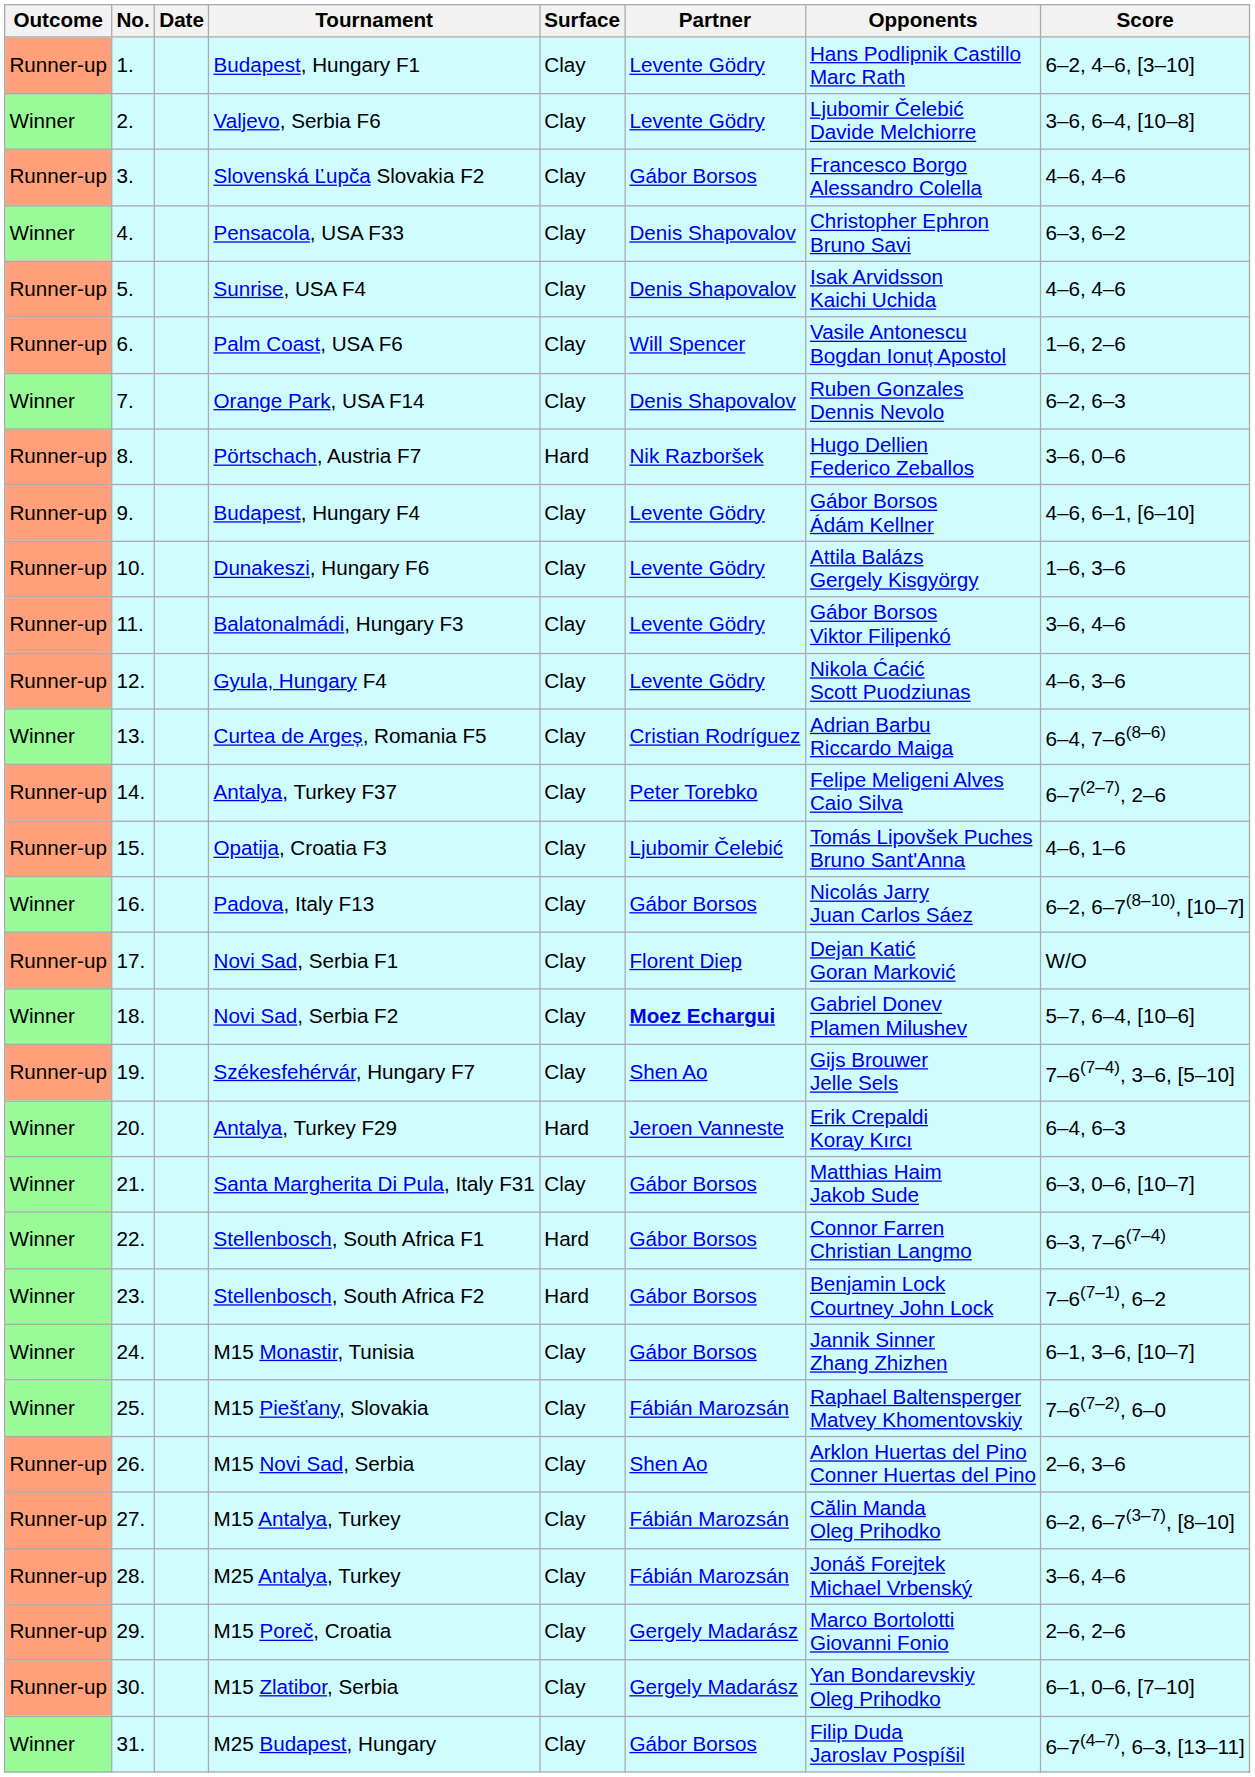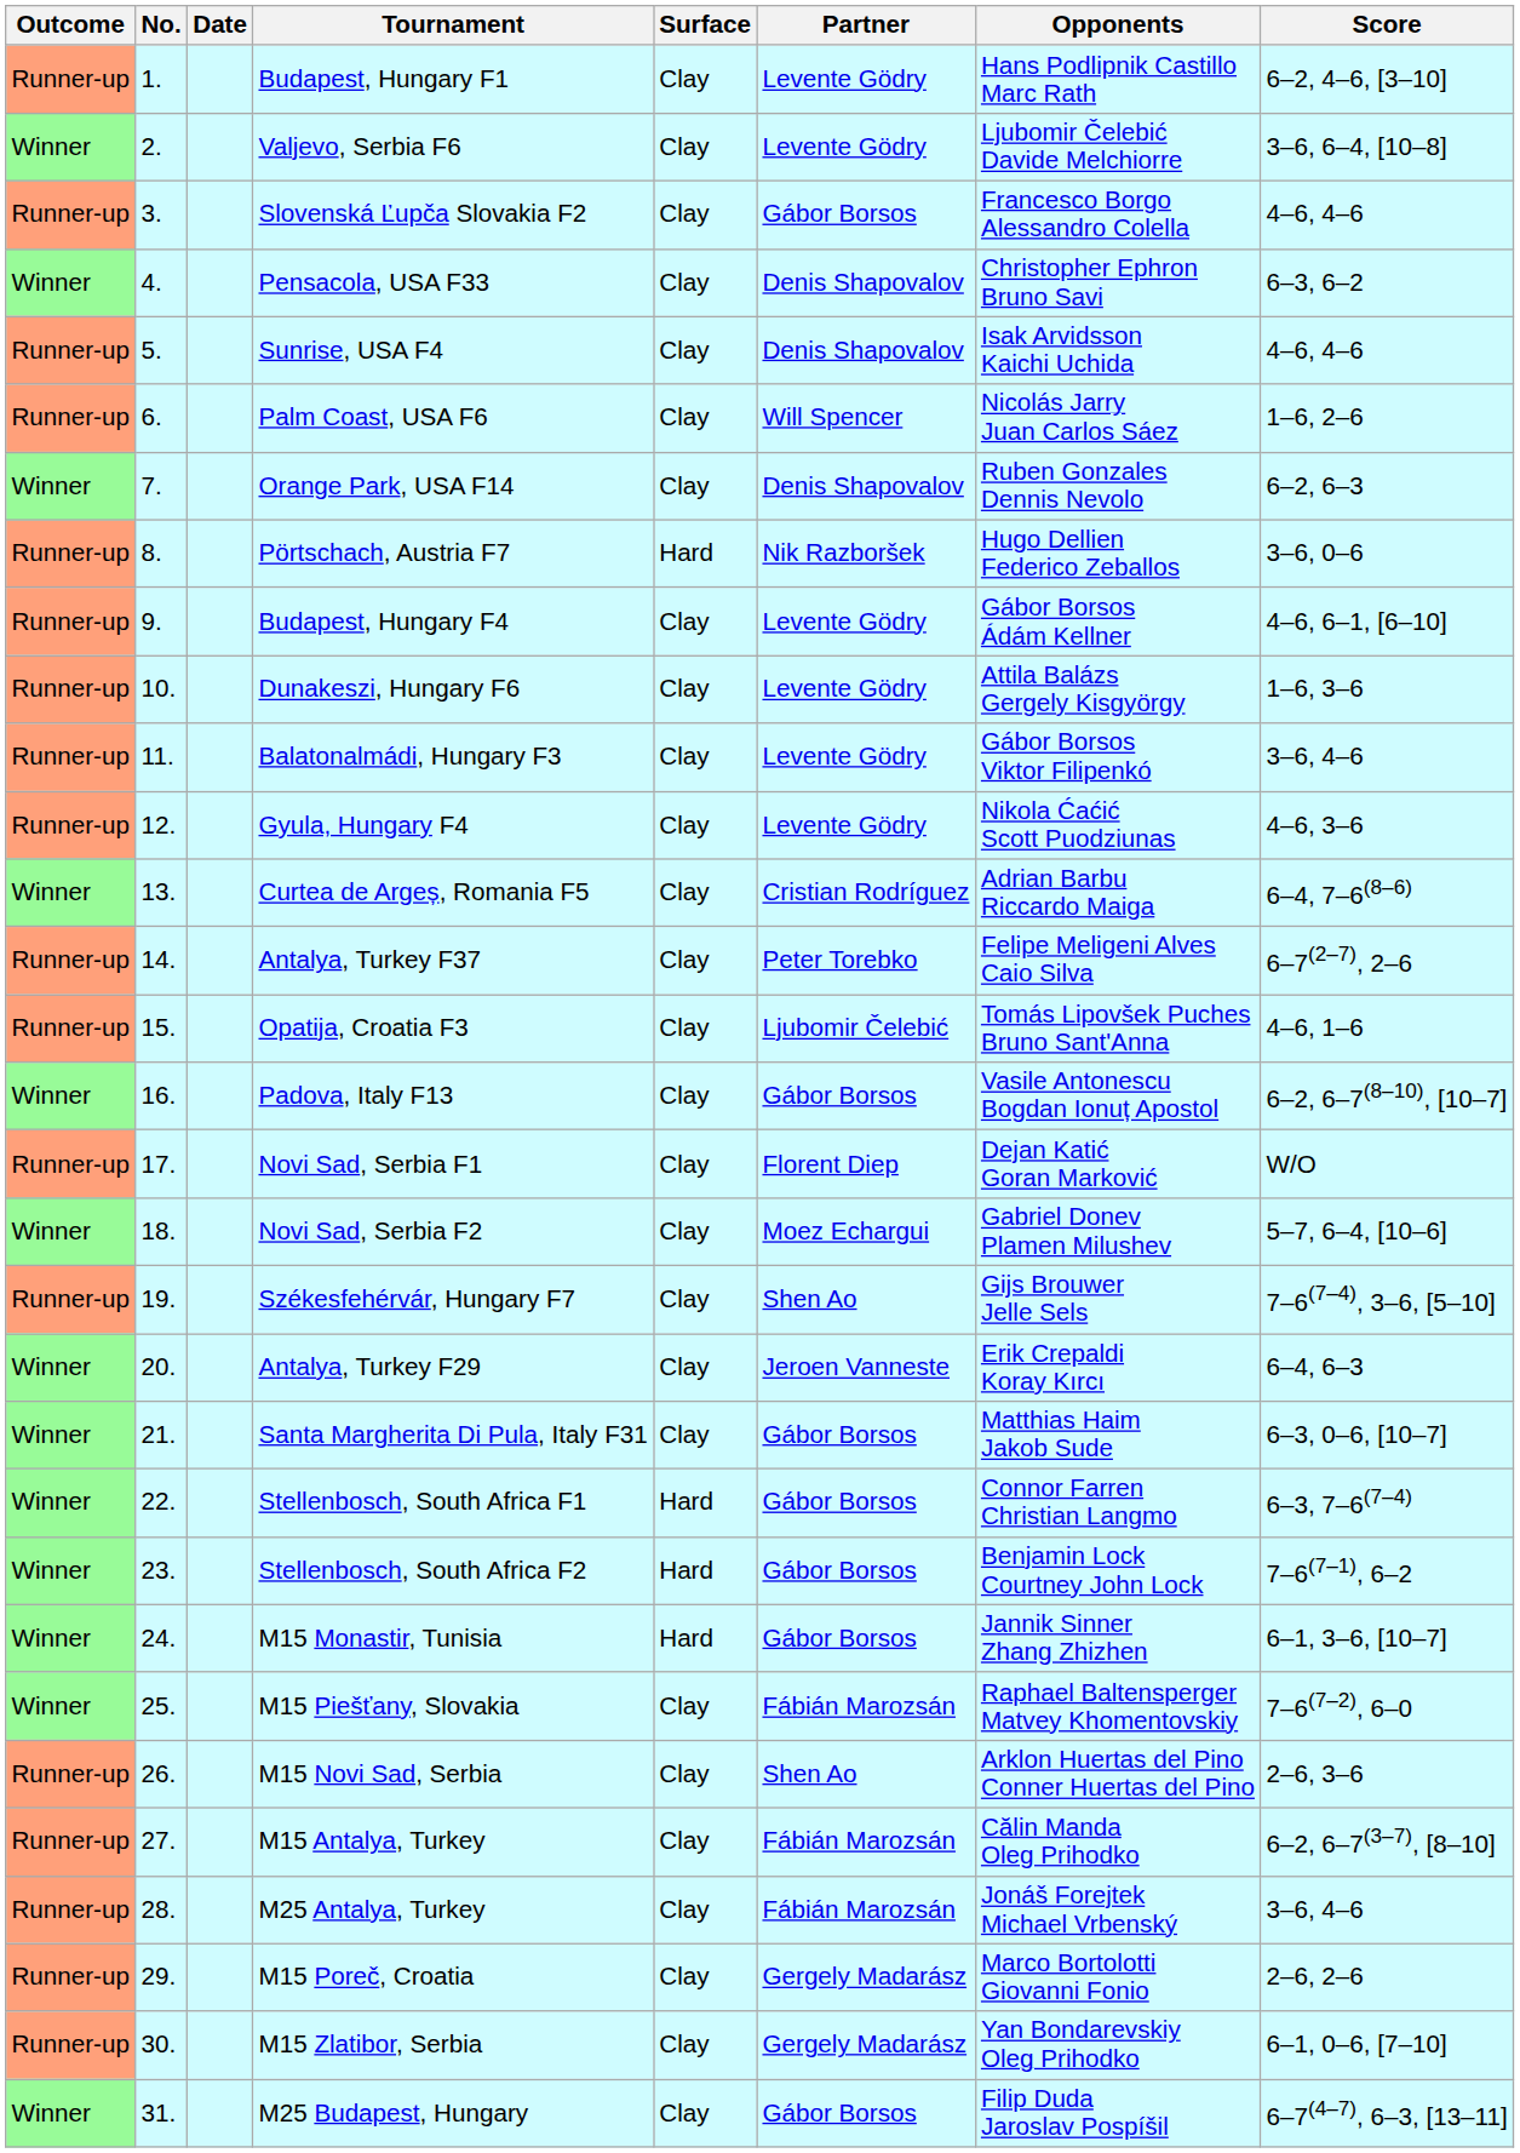 <table class=wikitable>
 <tr>
 <th>Outcome</th>
 <th>No.</th>
 <th>Date</th>
 <th>Tournament</th>
 <th>Surface</th>
 <th>Partner</th>
 <th>Opponents</th>
 <th>Score</th>
 </tr>
 <tr style="background:#cffcff;">
 <td bgcolor=FFA07A>Runner-up</td>
 <td>1.</td>
 <td></td>
 <td> <a href='#'>Budapest</a>, Hungary F1</td>
 <td>Clay</td>
 <td> <a href='#'>Levente Gödry</a></td>
 <td> <a href='#'>Hans Podlipnik Castillo</a><br> <a href='#'>Marc Rath</a></td>
 <td>6–2, 4–6, [3–10]</td>
 </tr>
 <tr style="background:#cffcff;">
 <td bgcolor=98FB98>Winner</td>
 <td>2.</td>
 <td></td>
 <td> <a href='#'>Valjevo</a>, Serbia F6</td>
 <td>Clay</td>
 <td> <a href='#'>Levente Gödry</a></td>
 <td> <a href='#'>Ljubomir Čelebić</a><br> <a href='#'>Davide Melchiorre</a></td>
 <td>3–6, 6–4, [10–8]</td>
 </tr>
 <tr style="background:#cffcff;">
 <td bgcolor=FFA07A>Runner-up</td>
 <td>3.</td>
 <td></td>
 <td> <a href='#'>Slovenská Ľupča</a> Slovakia F2</td>
 <td>Clay</td>
 <td> <a href='#'>Gábor Borsos</a></td>
 <td> <a href='#'>Francesco Borgo</a><br> <a href='#'>Alessandro Colella</a></td>
 <td>4–6, 4–6</td>
 </tr>
 <tr style="background:#cffcff;">
 <td bgcolor=98FB98>Winner</td>
 <td>4.</td>
 <td></td>
 <td> <a href='#'>Pensacola</a>, USA F33</td>
 <td>Clay</td>
 <td> <a href='#'>Denis Shapovalov</a></td>
 <td> <a href='#'>Christopher Ephron</a><br> <a href='#'>Bruno Savi</a></td>
 <td>6–3, 6–2</td>
 </tr>
 <tr style="background:#cffcff;">
 <td bgcolor=FFA07A>Runner-up</td>
 <td>5.</td>
 <td></td>
 <td> <a href='#'>Sunrise</a>, USA F4</td>
 <td>Clay</td>
 <td> <a href='#'>Denis Shapovalov</a></td>
 <td> <a href='#'>Isak Arvidsson</a><br> <a href='#'>Kaichi Uchida</a></td>
 <td>4–6, 4–6</td>
 </tr>
 <tr style="background:#cffcff;">
 <td bgcolor=FFA07A>Runner-up</td>
 <td>6.</td>
 <td></td>
 <td> <a href='#'>Palm Coast</a>, USA F6</td>
 <td>Clay</td>
 <td> <a href='#'>Will Spencer</a></td>
-<td> <a href='#'>Vasile Antonescu</a><br> <a href='#'>Bogdan Ionuț Apostol</a></td>
+<td> <a href='#'>Nicolás Jarry</a><br> <a href='#'>Juan Carlos Sáez</a></td>
 <td>1–6, 2–6</td>
 </tr>
 <tr style="background:#cffcff;">
 <td bgcolor=98FB98>Winner</td>
 <td>7.</td>
 <td></td>
 <td> <a href='#'>Orange Park</a>, USA F14</td>
 <td>Clay</td>
 <td> <a href='#'>Denis Shapovalov</a></td>
 <td> <a href='#'>Ruben Gonzales</a><br> <a href='#'>Dennis Nevolo</a></td>
 <td>6–2, 6–3</td>
 </tr>
 <tr style="background:#cffcff;">
 <td bgcolor=FFA07A>Runner-up</td>
 <td>8.</td>
 <td></td>
 <td> <a href='#'>Pörtschach</a>, Austria F7</td>
 <td>Hard</td>
 <td> <a href='#'>Nik Razboršek</a></td>
 <td> <a href='#'>Hugo Dellien</a><br> <a href='#'>Federico Zeballos</a></td>
 <td>3–6, 0–6</td>
 </tr>
 <tr style="background:#cffcff;">
 <td bgcolor=FFA07A>Runner-up</td>
 <td>9.</td>
 <td></td>
 <td> <a href='#'>Budapest</a>, Hungary F4</td>
 <td>Clay</td>
 <td> <a href='#'>Levente Gödry</a></td>
 <td> <a href='#'>Gábor Borsos</a><br> <a href='#'>Ádám Kellner</a></td>
 <td>4–6, 6–1, [6–10]</td>
 </tr>
 <tr style="background:#cffcff;">
 <td bgcolor=FFA07A>Runner-up</td>
 <td>10.</td>
 <td></td>
 <td> <a href='#'>Dunakeszi</a>, Hungary F6</td>
 <td>Clay</td>
 <td> <a href='#'>Levente Gödry</a></td>
 <td> <a href='#'>Attila Balázs</a><br> <a href='#'>Gergely Kisgyörgy</a></td>
 <td>1–6, 3–6</td>
 </tr>
 <tr style="background:#cffcff;">
 <td bgcolor=FFA07A>Runner-up</td>
 <td>11.</td>
 <td></td>
 <td> <a href='#'>Balatonalmádi</a>, Hungary F3</td>
 <td>Clay</td>
 <td> <a href='#'>Levente Gödry</a></td>
 <td> <a href='#'>Gábor Borsos</a><br> <a href='#'>Viktor Filipenkó</a></td>
 <td>3–6, 4–6</td>
 </tr>
 <tr style="background:#cffcff;">
 <td bgcolor=FFA07A>Runner-up</td>
 <td>12.</td>
 <td></td>
 <td> <a href='#'>Gyula, Hungary</a> F4</td>
 <td>Clay</td>
 <td> <a href='#'>Levente Gödry</a></td>
 <td> <a href='#'>Nikola Ćaćić</a><br> <a href='#'>Scott Puodziunas</a></td>
 <td>4–6, 3–6</td>
 </tr>
 <tr style="background:#cffcff;">
 <td bgcolor=98FB98>Winner</td>
 <td>13.</td>
 <td></td>
 <td> <a href='#'>Curtea de Argeș</a>, Romania F5</td>
 <td>Clay</td>
 <td> <a href='#'>Cristian Rodríguez</a></td>
 <td> <a href='#'>Adrian Barbu</a><br> <a href='#'>Riccardo Maiga</a></td>
 <td>6–4, 7–6<sup>(8–6)</sup></td>
 </tr>
 <tr style="background:#cffcff;">
 <td bgcolor=FFA07A>Runner-up</td>
 <td>14.</td>
 <td></td>
 <td> <a href='#'>Antalya</a>, Turkey F37</td>
 <td>Clay</td>
 <td> <a href='#'>Peter Torebko</a></td>
 <td> <a href='#'>Felipe Meligeni Alves</a><br> <a href='#'>Caio Silva</a></td>
 <td>6–7<sup>(2–7)</sup>, 2–6</td>
 </tr>
 <tr style="background:#cffcff;">
 <td bgcolor=FFA07A>Runner-up</td>
 <td>15.</td>
 <td></td>
 <td> <a href='#'>Opatija</a>, Croatia F3</td>
 <td>Clay</td>
 <td> <a href='#'>Ljubomir Čelebić</a></td>
 <td> <a href='#'>Tomás Lipovšek Puches</a><br> <a href='#'>Bruno Sant'Anna</a></td>
 <td>4–6, 1–6</td>
 </tr>
 <tr style="background:#cffcff;">
 <td bgcolor=98FB98>Winner</td>
 <td>16.</td>
 <td></td>
 <td> <a href='#'>Padova</a>, Italy F13</td>
 <td>Clay</td>
 <td> <a href='#'>Gábor Borsos</a></td>
-<td> <a href='#'>Nicolás Jarry</a><br> <a href='#'>Juan Carlos Sáez</a></td>
+<td> <a href='#'>Vasile Antonescu</a><br> <a href='#'>Bogdan Ionuț Apostol</a></td>
 <td>6–2, 6–7<sup>(8–10)</sup>, [10–7]</td>
 </tr>
 <tr style="background:#cffcff;">
 <td bgcolor=FFA07A>Runner-up</td>
 <td>17.</td>
 <td></td>
 <td> <a href='#'>Novi Sad</a>, Serbia F1</td>
 <td>Clay</td>
 <td> <a href='#'>Florent Diep</a></td>
 <td> <a href='#'>Dejan Katić</a><br> <a href='#'>Goran Marković</a></td>
 <td>W/O</td>
 </tr>
 <tr style="background:#cffcff;">
 <td bgcolor=98FB98>Winner</td>
 <td>18.</td>
 <td></td>
 <td> <a href='#'>Novi Sad</a>, Serbia F2</td>
 <td>Clay</td>
-<td><strong> <a href='#'>Moez Echargui</a></strong></td>
+<td> <a href='#'>Moez Echargui</a></td>
 <td> <a href='#'>Gabriel Donev</a><br> <a href='#'>Plamen Milushev</a></td>
 <td>5–7, 6–4, [10–6]</td>
 </tr>
 <tr style="background:#cffcff;">
 <td bgcolor=FFA07A>Runner-up</td>
 <td>19.</td>
 <td></td>
 <td> <a href='#'>Székesfehérvár</a>, Hungary F7</td>
 <td>Clay</td>
 <td> <a href='#'>Shen Ao</a></td>
 <td> <a href='#'>Gijs Brouwer</a><br> <a href='#'>Jelle Sels</a></td>
 <td>7–6<sup>(7–4)</sup>, 3–6, [5–10]</td>
 </tr>
 <tr style="background:#cffcff;">
 <td bgcolor=98FB98>Winner</td>
 <td>20.</td>
 <td></td>
 <td> <a href='#'>Antalya</a>, Turkey F29</td>
-<td>Hard</td>
+<td>Clay</td>
 <td> <a href='#'>Jeroen Vanneste</a></td>
 <td> <a href='#'>Erik Crepaldi</a><br> <a href='#'>Koray Kırcı</a></td>
 <td>6–4, 6–3</td>
 </tr>
 <tr style="background:#cffcff;">
 <td bgcolor=98FB98>Winner</td>
 <td>21.</td>
 <td></td>
 <td> <a href='#'>Santa Margherita Di Pula</a>, Italy F31</td>
 <td>Clay</td>
 <td> <a href='#'>Gábor Borsos</a></td>
 <td> <a href='#'>Matthias Haim</a><br> <a href='#'>Jakob Sude</a></td>
 <td>6–3, 0–6, [10–7]</td>
 </tr>
 <tr style="background:#cffcff;">
 <td bgcolor=98FB98>Winner</td>
 <td>22.</td>
 <td></td>
 <td> <a href='#'>Stellenbosch</a>, South Africa F1</td>
 <td>Hard</td>
 <td> <a href='#'>Gábor Borsos</a></td>
 <td> <a href='#'>Connor Farren</a><br> <a href='#'>Christian Langmo</a></td>
 <td>6–3, 7–6<sup>(7–4)</sup></td>
 </tr>
 <tr style="background:#cffcff;">
 <td bgcolor=98FB98>Winner</td>
 <td>23.</td>
 <td></td>
 <td> <a href='#'>Stellenbosch</a>, South Africa F2</td>
 <td>Hard</td>
 <td> <a href='#'>Gábor Borsos</a></td>
 <td> <a href='#'>Benjamin Lock</a><br> <a href='#'>Courtney John Lock</a></td>
 <td>7–6<sup>(7–1)</sup>, 6–2</td>
 </tr>
 <tr style="background:#cffcff;">
 <td bgcolor=98FB98>Winner</td>
 <td>24.</td>
 <td></td>
 <td> M15 <a href='#'>Monastir</a>, Tunisia</td>
-<td>Clay</td>
+<td>Hard</td>
 <td> <a href='#'>Gábor Borsos</a></td>
 <td> <a href='#'>Jannik Sinner</a><br> <a href='#'>Zhang Zhizhen</a></td>
 <td>6–1, 3–6, [10–7]</td>
 </tr>
 <tr style="background:#cffcff;">
 <td bgcolor=98FB98>Winner</td>
 <td>25.</td>
 <td></td>
 <td> M15 <a href='#'>Piešťany</a>, Slovakia</td>
 <td>Clay</td>
 <td> <a href='#'>Fábián Marozsán</a></td>
 <td> <a href='#'>Raphael Baltensperger</a><br> <a href='#'>Matvey Khomentovskiy</a></td>
 <td>7–6<sup>(7–2)</sup>, 6–0</td>
 </tr>
 <tr style="background:#cffcff;">
 <td bgcolor=FFA07A>Runner-up</td>
 <td>26.</td>
 <td></td>
 <td> M15 <a href='#'>Novi Sad</a>, Serbia</td>
 <td>Clay</td>
 <td> <a href='#'>Shen Ao</a></td>
 <td> <a href='#'>Arklon Huertas del Pino</a><br> <a href='#'>Conner Huertas del Pino</a></td>
 <td>2–6, 3–6</td>
 </tr>
 <tr style="background:#cffcff;">
 <td bgcolor=FFA07A>Runner-up</td>
 <td>27.</td>
 <td></td>
 <td> M15 <a href='#'>Antalya</a>, Turkey</td>
 <td>Clay</td>
 <td> <a href='#'>Fábián Marozsán</a></td>
 <td> <a href='#'>Călin Manda</a><br> <a href='#'>Oleg Prihodko</a></td>
 <td>6–2, 6–7<sup>(3–7)</sup>, [8–10]</td>
 </tr>
 <tr style="background:#cffcff;">
 <td bgcolor=FFA07A>Runner-up</td>
 <td>28.</td>
 <td></td>
 <td> M25 <a href='#'>Antalya</a>, Turkey</td>
 <td>Clay</td>
 <td> <a href='#'>Fábián Marozsán</a></td>
 <td> <a href='#'>Jonáš Forejtek</a><br> <a href='#'>Michael Vrbenský</a></td>
 <td>3–6, 4–6</td>
 </tr>
 <tr style="background:#cffcff;">
 <td bgcolor=FFA07A>Runner-up</td>
 <td>29.</td>
 <td></td>
 <td> M15 <a href='#'>Poreč</a>, Croatia</td>
 <td>Clay</td>
 <td> <a href='#'>Gergely Madarász</a></td>
 <td> <a href='#'>Marco Bortolotti</a><br> <a href='#'>Giovanni Fonio</a></td>
 <td>2–6, 2–6</td>
 </tr>
 <tr style="background:#cffcff;">
 <td bgcolor=FFA07A>Runner-up</td>
 <td>30.</td>
 <td></td>
 <td> M15 <a href='#'>Zlatibor</a>, Serbia</td>
 <td>Clay</td>
 <td> <a href='#'>Gergely Madarász</a></td>
 <td> <a href='#'>Yan Bondarevskiy</a><br> <a href='#'>Oleg Prihodko</a></td>
 <td>6–1, 0–6, [7–10]</td>
 </tr>
 <tr style="background:#cffcff;">
 <td bgcolor=98FB98>Winner</td>
 <td>31.</td>
 <td></td>
 <td> M25 <a href='#'>Budapest</a>, Hungary</td>
 <td>Clay</td>
 <td> <a href='#'>Gábor Borsos</a></td>
 <td> <a href='#'>Filip Duda</a><br> <a href='#'>Jaroslav Pospíšil</a></td>
 <td>6–7<sup>(4–7)</sup>, 6–3, [13–11]</td>
 </tr>
 </table>
